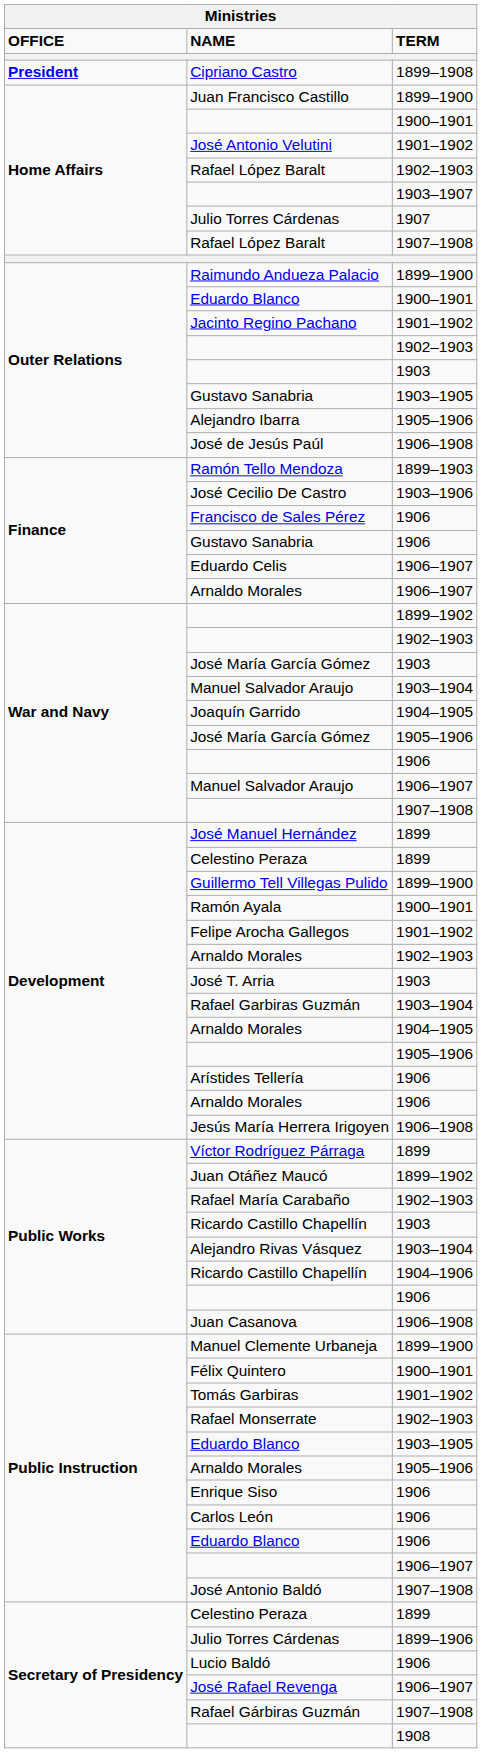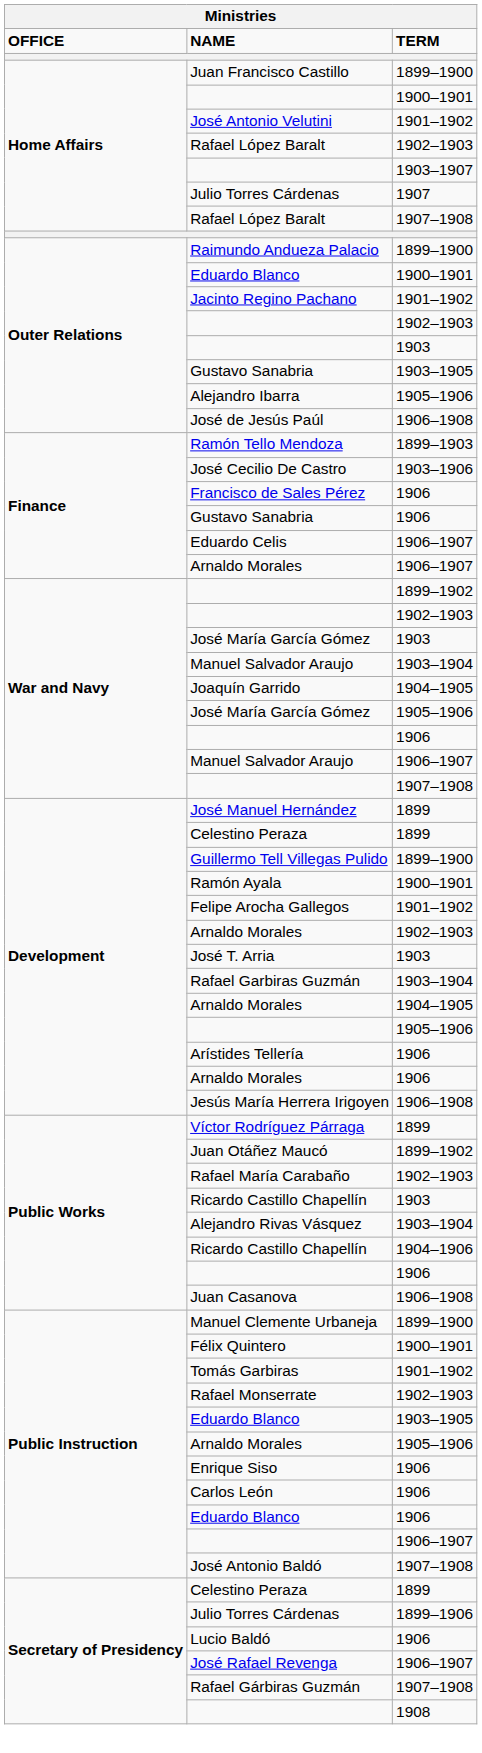 <table class="wikitable">
 <tr>
 <th bgcolor="#dcdcdc" colspan=3>Ministries</th>
 </tr>
 <tr>
 <td align="left"><strong>OFFICE</strong></td>
 <td align="left"><strong>NAME</strong></td>
 <td align="left"><strong>TERM</strong></td>
 </tr>
 <tr>
 <th bgcolor="black" colspan=3></th>
-</tr>
-<tr>
-<td align="left"><a href='#'><strong>President</strong></a></td>
-<td align="left"><a href='#'>Cipriano Castro</a></td>
-<td align="left">1899–1908</td>
 </tr>
 <tr>
 <td rowspan="7" align="left"><strong>Home Affairs</strong></td>
 <td align="left">Juan Francisco Castillo</td>
 <td align="left">1899–1900</td>
 </tr>
 <tr>
 <td align="left"></td>
 <td align="left">1900–1901</td>
 </tr>
 <tr>
 <td align="left"><a href='#'>José Antonio Velutini</a></td>
 <td align="left">1901–1902</td>
 </tr>
 <tr>
 <td align="left">Rafael López Baralt</td>
 <td align="left">1902–1903</td>
 </tr>
 <tr>
 <td align="left"></td>
 <td align="left">1903–1907</td>
 </tr>
 <tr>
 <td align="left">Julio Torres Cárdenas</td>
 <td align="left">1907</td>
 </tr>
 <tr>
 <td align="left">Rafael López Baralt</td>
 <td align="left">1907–1908</td>
 </tr>
 <tr>
 <th bgcolor="black" colspan=3></th>
 </tr>
 <tr>
 <td rowspan="8" align="left"><strong>Outer Relations</strong></td>
 <td align="left"><a href='#'>Raimundo Andueza Palacio</a></td>
 <td align="left">1899–1900</td>
 </tr>
 <tr>
 <td align="left"><a href='#'>Eduardo Blanco</a></td>
 <td align="left">1900–1901</td>
 </tr>
 <tr>
 <td align="left"><a href='#'>Jacinto Regino Pachano</a></td>
 <td align="left">1901–1902</td>
 </tr>
 <tr>
 <td align="left"></td>
 <td align="left">1902–1903</td>
 </tr>
 <tr>
 <td align="left"></td>
 <td align="left">1903</td>
 </tr>
 <tr>
 <td align="left">Gustavo Sanabria</td>
 <td align="left">1903–1905</td>
 </tr>
 <tr>
 <td align="left">Alejandro Ibarra</td>
 <td align="left">1905–1906</td>
 </tr>
 <tr>
 <td align="left">José de Jesús Paúl</td>
 <td align="left">1906–1908</td>
 </tr>
 <tr>
 <td rowspan="6" align="left"><strong>Finance</strong></td>
 <td align="left"><a href='#'>Ramón Tello Mendoza</a></td>
 <td align="left">1899–1903</td>
 </tr>
 <tr>
 <td align="left">José Cecilio De Castro</td>
 <td align="left">1903–1906</td>
 </tr>
 <tr>
 <td align="left"><a href='#'>Francisco de Sales Pérez</a></td>
 <td align="left">1906</td>
 </tr>
 <tr>
 <td align="left">Gustavo Sanabria</td>
 <td align="left">1906</td>
 </tr>
 <tr>
 <td align="left">Eduardo Celis</td>
 <td align="left">1906–1907</td>
 </tr>
 <tr>
 <td align="left">Arnaldo Morales</td>
 <td align="left">1906–1907</td>
 </tr>
 <tr>
 <td rowspan="9" align="left"><strong>War and Navy</strong></td>
 <td align="left"></td>
 <td align="left">1899–1902</td>
 </tr>
 <tr>
 <td align="left"></td>
 <td align="left">1902–1903</td>
 </tr>
 <tr>
 <td align="left">José María García Gómez</td>
 <td align="left">1903</td>
 </tr>
 <tr>
 <td align="left">Manuel Salvador Araujo</td>
 <td align="left">1903–1904</td>
 </tr>
 <tr>
 <td align="left">Joaquín Garrido</td>
 <td align="left">1904–1905</td>
 </tr>
 <tr>
 <td align="left">José María García Gómez</td>
 <td align="left">1905–1906</td>
 </tr>
 <tr>
 <td align="left"></td>
 <td align="left">1906</td>
 </tr>
 <tr>
 <td align="left">Manuel Salvador Araujo</td>
 <td align="left">1906–1907</td>
 </tr>
 <tr>
 <td align="left"></td>
 <td align="left">1907–1908</td>
 </tr>
 <tr>
 <td rowspan="13" align="left"><strong>Development</strong></td>
 <td align="left"><a href='#'>José Manuel Hernández</a></td>
 <td align="left">1899</td>
 </tr>
 <tr>
 <td align="left">Celestino Peraza</td>
 <td align="left">1899</td>
 </tr>
 <tr>
 <td align="left"><a href='#'>Guillermo Tell Villegas Pulido</a></td>
 <td align="left">1899–1900</td>
 </tr>
 <tr>
 <td align="left">Ramón Ayala</td>
 <td align="left">1900–1901</td>
 </tr>
 <tr>
 <td align="left">Felipe Arocha Gallegos</td>
 <td align="left">1901–1902</td>
 </tr>
 <tr>
 <td align="left">Arnaldo Morales</td>
 <td align="left">1902–1903</td>
 </tr>
 <tr>
 <td align="left">José T. Arria</td>
 <td align="left">1903</td>
 </tr>
 <tr>
 <td align="left">Rafael Garbiras Guzmán</td>
 <td align="left">1903–1904</td>
 </tr>
 <tr>
 <td align="left">Arnaldo Morales</td>
 <td align="left">1904–1905</td>
 </tr>
 <tr>
 <td align="left"></td>
 <td align="left">1905–1906</td>
 </tr>
 <tr>
 <td align="left">Arístides Tellería</td>
 <td align="left">1906</td>
 </tr>
 <tr>
 <td align="left">Arnaldo Morales</td>
 <td align="left">1906</td>
 </tr>
 <tr>
 <td align="left">Jesús María Herrera Irigoyen</td>
 <td align="left">1906–1908</td>
 </tr>
 <tr>
 <td rowspan="8" align="left"><strong>Public Works</strong></td>
 <td align="left"><a href='#'>Víctor Rodríguez Párraga</a></td>
 <td align="left">1899</td>
 </tr>
 <tr>
 <td align="left">Juan Otáñez Maucó</td>
 <td align="left">1899–1902</td>
 </tr>
 <tr>
 <td align="left">Rafael María Carabaño</td>
 <td align="left">1902–1903</td>
 </tr>
 <tr>
 <td align="left">Ricardo Castillo Chapellín</td>
 <td align="left">1903</td>
 </tr>
 <tr>
 <td align="left">Alejandro Rivas Vásquez</td>
 <td align="left">1903–1904</td>
 </tr>
 <tr>
 <td align="left">Ricardo Castillo Chapellín</td>
 <td align="left">1904–1906</td>
 </tr>
 <tr>
 <td align="left"></td>
 <td align="left">1906</td>
 </tr>
 <tr>
 <td align="left">Juan Casanova</td>
 <td align="left">1906–1908</td>
 </tr>
 <tr>
 <td rowspan="11" align="left"><strong>Public Instruction</strong></td>
 <td align="left">Manuel Clemente Urbaneja</td>
 <td align="left">1899–1900</td>
 </tr>
 <tr>
 <td align="left">Félix Quintero</td>
 <td align="left">1900–1901</td>
 </tr>
 <tr>
 <td align="left">Tomás Garbiras</td>
 <td align="left">1901–1902</td>
 </tr>
 <tr>
 <td align="left">Rafael Monserrate</td>
 <td align="left">1902–1903</td>
 </tr>
 <tr>
 <td align="left"><a href='#'>Eduardo Blanco</a></td>
 <td align="left">1903–1905</td>
 </tr>
 <tr>
 <td align="left">Arnaldo Morales</td>
 <td align="left">1905–1906</td>
 </tr>
 <tr>
 <td align="left">Enrique Siso</td>
 <td align="left">1906</td>
 </tr>
 <tr>
 <td align="left">Carlos León</td>
 <td align="left">1906</td>
 </tr>
 <tr>
 <td align="left"><a href='#'>Eduardo Blanco</a></td>
 <td align="left">1906</td>
 </tr>
 <tr>
 <td align="left"></td>
 <td align="left">1906–1907</td>
 </tr>
 <tr>
 <td align="left">José Antonio Baldó</td>
 <td align="left">1907–1908</td>
 </tr>
 <tr>
 <td rowspan="6" align="left"><strong>Secretary of Presidency</strong></td>
 <td align="left">Celestino Peraza</td>
 <td align="left">1899</td>
 </tr>
 <tr>
 <td align="left">Julio Torres Cárdenas</td>
 <td align="left">1899–1906</td>
 </tr>
 <tr>
 <td align="left">Lucio Baldó</td>
 <td align="left">1906</td>
 </tr>
 <tr>
 <td align="left"><a href='#'>José Rafael Revenga</a></td>
 <td align="left">1906–1907</td>
 </tr>
 <tr>
 <td align="left">Rafael Gárbiras Guzmán</td>
 <td align="left">1907–1908</td>
 </tr>
 <tr>
 <td align="left"></td>
 <td align="left">1908</td>
 </tr>
 </table>
